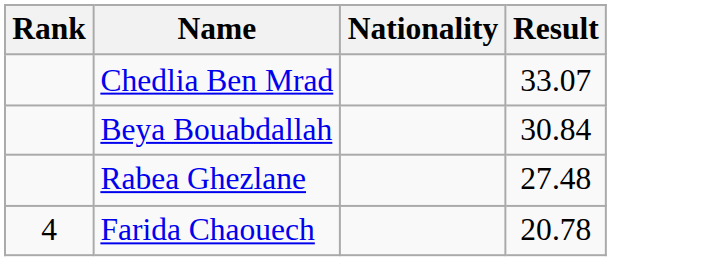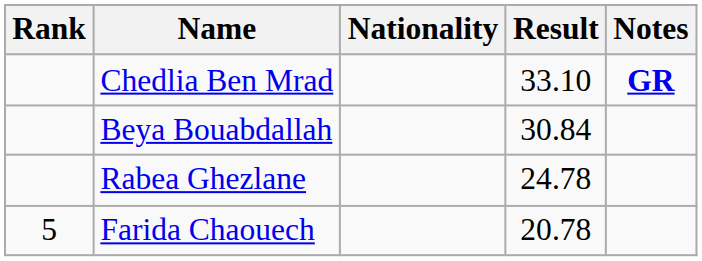 <table class="wikitable sortable" style="text-align:center">
 <tr>
 <th>Rank</th>
 <th>Name</th>
 <th>Nationality</th>
 <th>Result</th>
+<th>Notes</th>
 </tr>
 <tr>
 <td></td>
 <td align=left><a href='#'>Chedlia Ben Mrad</a></td>
 <td align=left></td>
-<td>33.07</td>
+<td>33.10</td>
+<td><strong><a href='#'>GR</a></strong></td>
 </tr>
 <tr>
 <td></td>
 <td align=left><a href='#'>Beya Bouabdallah</a></td>
 <td align=left></td>
 <td>30.84</td>
+<td></td>
 </tr>
 <tr>
 <td></td>
 <td align=left><a href='#'>Rabea Ghezlane</a></td>
 <td align=left></td>
-<td>27.48</td>
+<td>24.78</td>
+<td></td>
 </tr>
 <tr>
-<td>4</td>
+<td>5</td>
 <td align=left><a href='#'>Farida Chaouech</a></td>
 <td align=left></td>
 <td>20.78</td>
+<td></td>
 </tr>
 </table>
